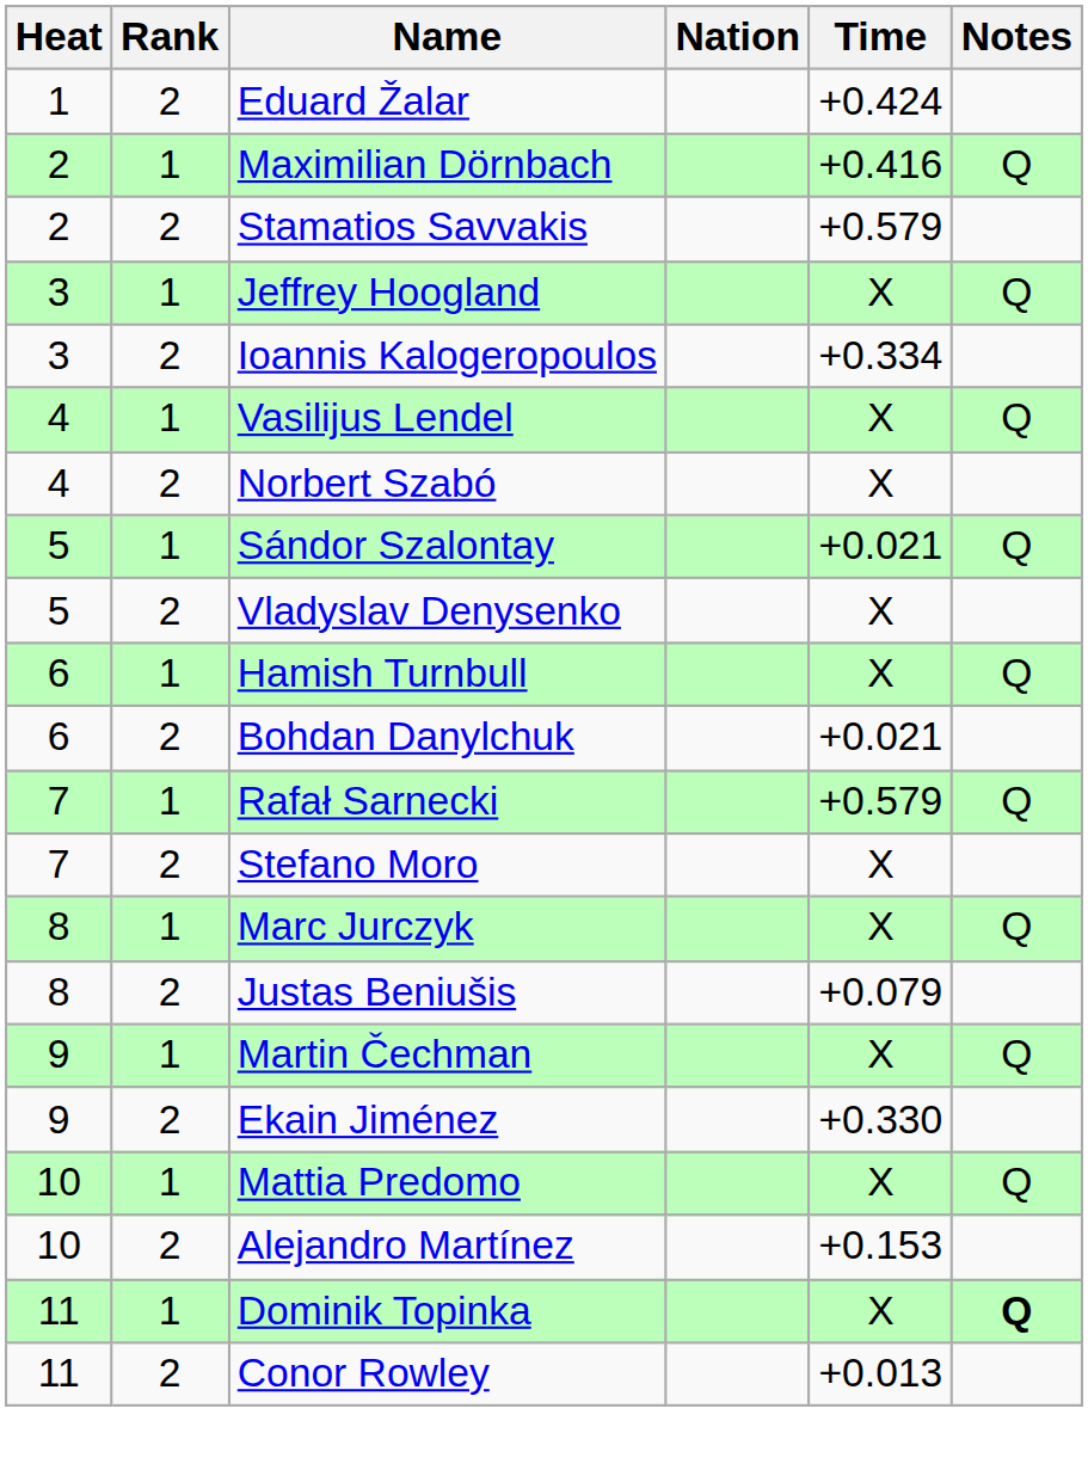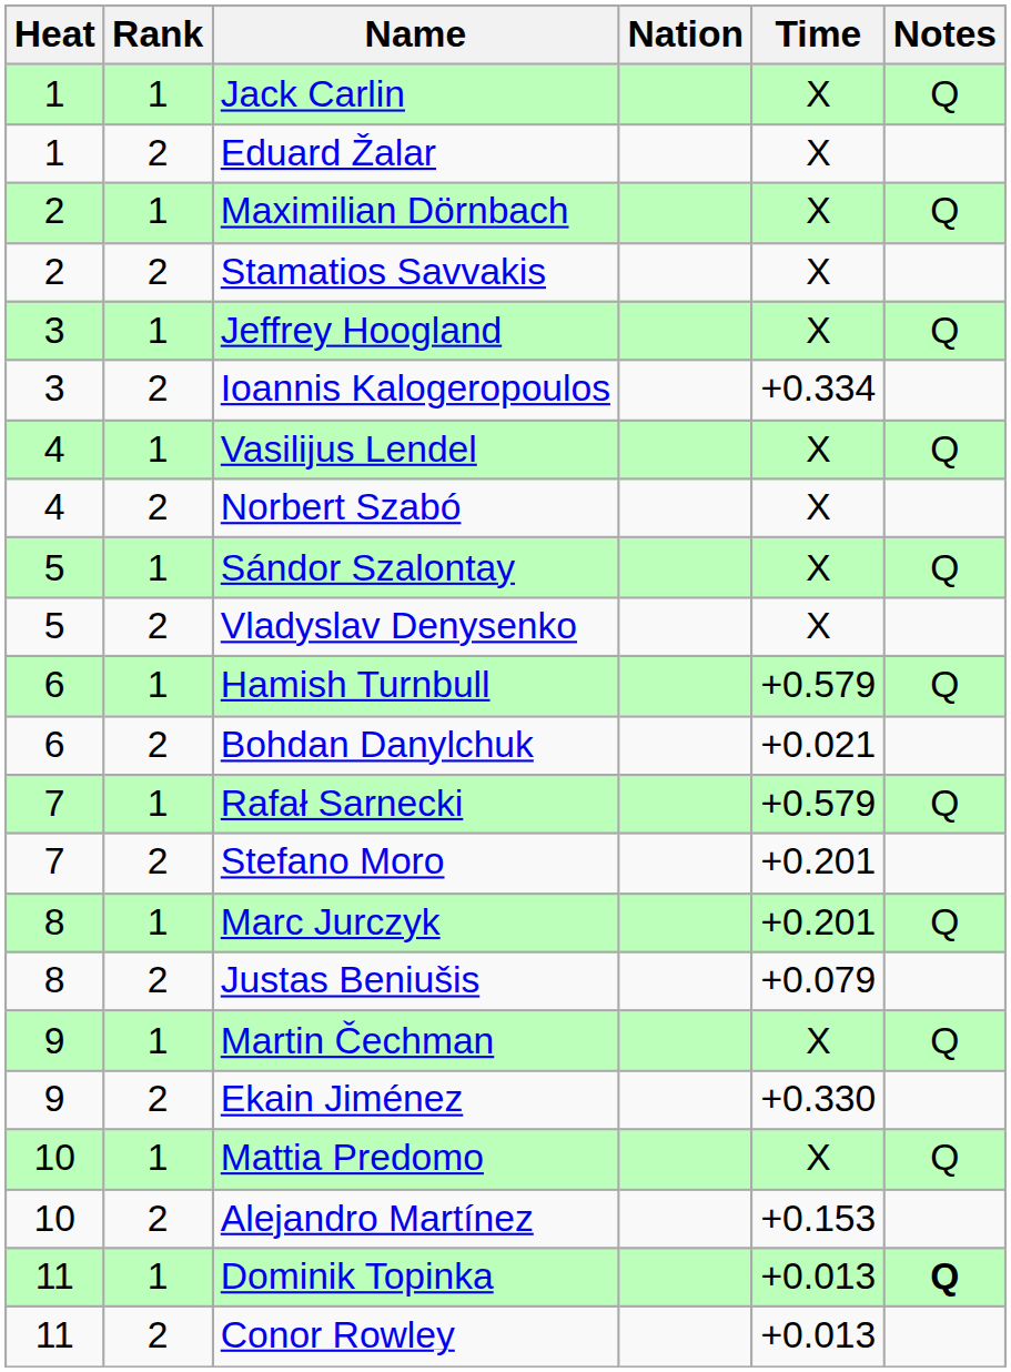 <table class="wikitable sortable" style="text-align:center">
 <tr>
 <th>Heat</th>
 <th>Rank</th>
 <th>Name</th>
 <th>Nation</th>
 <th>Time</th>
 <th>Notes</th>
 </tr>
+<tr bgcolor=bbffbb>
+<td>1</td>
+<td>1</td>
+<td align=left><a href='#'>Jack Carlin</a></td>
+<td align=left></td>
+<td>X</td>
+<td>Q</td>
+</tr>
 <tr>
 <td>1</td>
 <td>2</td>
 <td align=left><a href='#'>Eduard Žalar</a></td>
 <td align=left></td>
-<td>+0.424</td>
+<td>X</td>
 <td></td>
 </tr>
 <tr bgcolor=bbffbb>
 <td>2</td>
 <td>1</td>
 <td align=left><a href='#'>Maximilian Dörnbach</a></td>
 <td align=left></td>
-<td>+0.416</td>
+<td>X</td>
 <td>Q</td>
 </tr>
 <tr>
 <td>2</td>
 <td>2</td>
 <td align=left><a href='#'>Stamatios Savvakis</a></td>
 <td align=left></td>
-<td>+0.579</td>
+<td>X</td>
 <td></td>
 </tr>
 <tr bgcolor=bbffbb>
 <td>3</td>
 <td>1</td>
 <td align=left><a href='#'>Jeffrey Hoogland</a></td>
 <td align=left></td>
 <td>X</td>
 <td>Q</td>
 </tr>
 <tr>
 <td>3</td>
 <td>2</td>
 <td align=left><a href='#'>Ioannis Kalogeropoulos</a></td>
 <td align=left></td>
 <td>+0.334</td>
 <td></td>
 </tr>
 <tr bgcolor=bbffbb>
 <td>4</td>
 <td>1</td>
 <td align=left><a href='#'>Vasilijus Lendel</a></td>
 <td align=left></td>
 <td>X</td>
 <td>Q</td>
 </tr>
 <tr>
 <td>4</td>
 <td>2</td>
 <td align=left><a href='#'>Norbert Szabó</a></td>
 <td align=left></td>
 <td>X</td>
 <td></td>
 </tr>
 <tr bgcolor=bbffbb>
 <td>5</td>
 <td>1</td>
 <td align=left><a href='#'>Sándor Szalontay</a></td>
 <td align=left></td>
-<td>+0.021</td>
+<td>X</td>
 <td>Q</td>
 </tr>
 <tr>
 <td>5</td>
 <td>2</td>
 <td align=left><a href='#'>Vladyslav Denysenko</a></td>
 <td align=left></td>
 <td>X</td>
 <td></td>
 </tr>
 <tr bgcolor=bbffbb>
 <td>6</td>
 <td>1</td>
 <td align=left><a href='#'>Hamish Turnbull</a></td>
 <td align=left></td>
-<td>X</td>
+<td>+0.579</td>
 <td>Q</td>
 </tr>
 <tr>
 <td>6</td>
 <td>2</td>
 <td align=left><a href='#'>Bohdan Danylchuk</a></td>
 <td align=left></td>
 <td>+0.021</td>
 <td></td>
 </tr>
 <tr bgcolor=bbffbb>
 <td>7</td>
 <td>1</td>
 <td align=left><a href='#'>Rafał Sarnecki</a></td>
 <td align=left></td>
 <td>+0.579</td>
 <td>Q</td>
 </tr>
 <tr>
 <td>7</td>
 <td>2</td>
 <td align=left><a href='#'>Stefano Moro</a></td>
 <td align=left></td>
-<td>X</td>
+<td>+0.201</td>
 <td></td>
 </tr>
 <tr bgcolor=bbffbb>
 <td>8</td>
 <td>1</td>
 <td align=left><a href='#'>Marc Jurczyk</a></td>
 <td align=left></td>
-<td>X</td>
+<td>+0.201</td>
 <td>Q</td>
 </tr>
 <tr>
 <td>8</td>
 <td>2</td>
 <td align=left><a href='#'>Justas Beniušis</a></td>
 <td align=left></td>
 <td>+0.079</td>
 <td></td>
 </tr>
 <tr bgcolor=bbffbb>
 <td>9</td>
 <td>1</td>
 <td align=left><a href='#'>Martin Čechman</a></td>
 <td align=left></td>
 <td>X</td>
 <td>Q</td>
 </tr>
 <tr>
 <td>9</td>
 <td>2</td>
 <td align=left><a href='#'>Ekain Jiménez</a></td>
 <td align=left></td>
 <td>+0.330</td>
 <td></td>
 </tr>
 <tr bgcolor=bbffbb>
 <td>10</td>
 <td>1</td>
 <td align=left><a href='#'>Mattia Predomo</a></td>
 <td align=left></td>
 <td>X</td>
 <td>Q</td>
 </tr>
 <tr>
 <td>10</td>
 <td>2</td>
 <td align=left><a href='#'>Alejandro Martínez</a></td>
 <td align=left></td>
 <td>+0.153</td>
 <td></td>
 </tr>
 <tr bgcolor=bbffbb>
 <td>11</td>
 <td>1</td>
 <td align=left><a href='#'>Dominik Topinka</a></td>
 <td align=left></td>
-<td>X</td>
+<td>+0.013</td>
 <td><strong>Q</strong></td>
 </tr>
 <tr>
 <td>11</td>
 <td>2</td>
 <td align=left><a href='#'>Conor Rowley</a></td>
 <td align=left></td>
 <td>+0.013</td>
 <td></td>
 </tr>
 </table>
